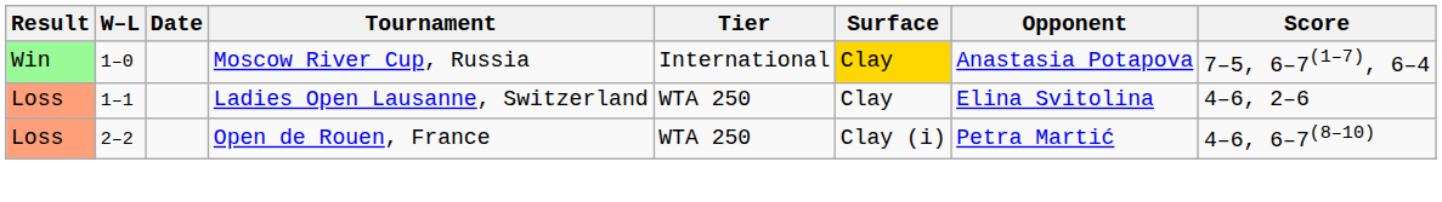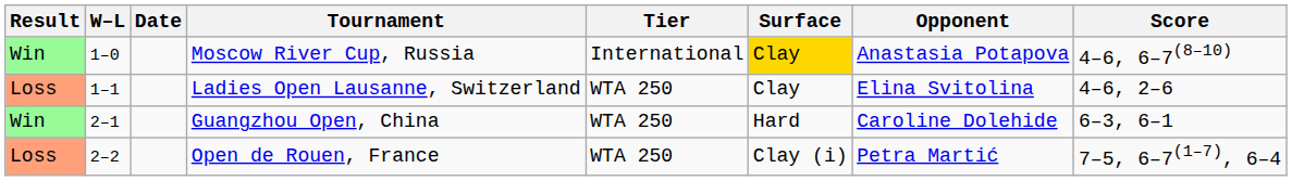 <table class="sortable wikitable">
 <tr>
 <th>Result</th>
 <th class="unsortable">W–L</th>
 <th>Date</th>
 <th>Tournament</th>
 <th>Tier</th>
 <th>Surface</th>
 <th>Opponent</th>
 <th class="unsortable">Score</th>
 </tr>
 <tr>
 <td style="background:#98fb98;">Win</td>
 <td><small>1–0</small></td>
 <td><a href='#'></a></td>
 <td><a href='#'>Moscow River Cup</a>, Russia</td>
 <td>International</td>
 <td style="background: gold;">Clay</td>
 <td> <a href='#'>Anastasia Potapova</a></td>
-<td>7–5, 6–7<sup>(1–7)</sup>, 6–4</td>
+<td>4–6, 6–7<sup>(8–10)</sup></td>
 </tr>
 <tr>
 <td style="background:#ffa07a;">Loss</td>
 <td><small>1–1</small></td>
 <td><a href='#'></a></td>
 <td><a href='#'>Ladies Open Lausanne</a>, Switzerland</td>
 <td>WTA 250</td>
 <td>Clay</td>
 <td> <a href='#'>Elina Svitolina</a></td>
 <td>4–6, 2–6</td>
 </tr>
 <tr>
+<td style="background:#98fb98;">Win</td>
+<td><small>2–1</small></td>
+<td><a href='#'></a></td>
+<td><a href='#'>Guangzhou Open</a>, China</td>
+<td>WTA 250</td>
+<td>Hard</td>
+<td> <a href='#'>Caroline Dolehide</a></td>
+<td>6–3, 6–1</td>
+</tr>
+<tr>
 <td style="background:#ffa07a;">Loss</td>
 <td><small>2–2</small></td>
 <td><a href='#'></a></td>
 <td><a href='#'>Open de Rouen</a>, France</td>
 <td>WTA 250</td>
 <td>Clay (i)</td>
 <td> <a href='#'>Petra Martić</a></td>
-<td>4–6, 6–7<sup>(8–10)</sup></td>
+<td>7–5, 6–7<sup>(1–7)</sup>, 6–4</td>
 </tr>
 </table>
